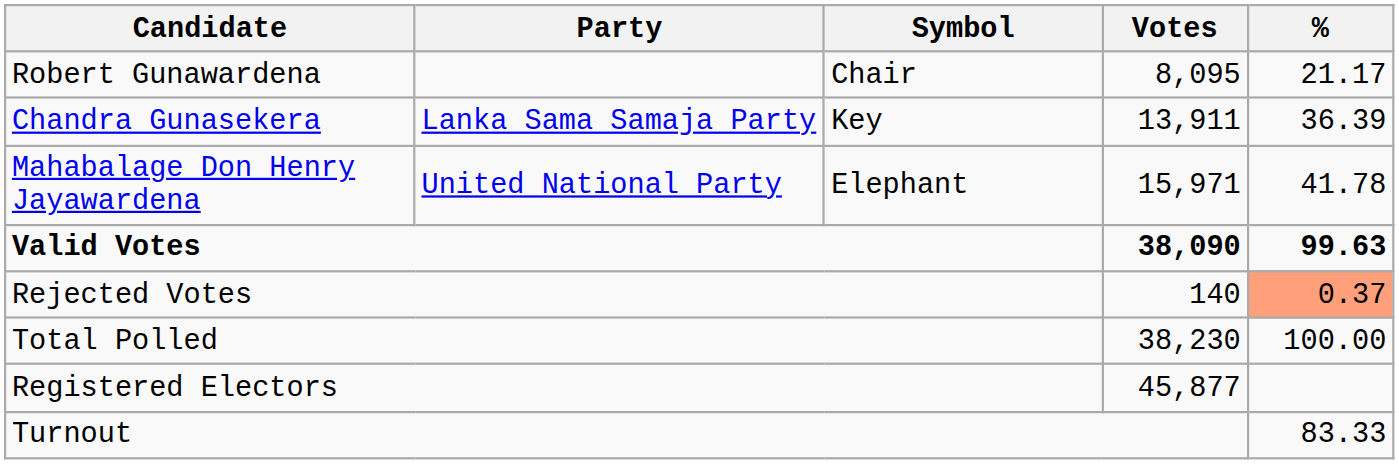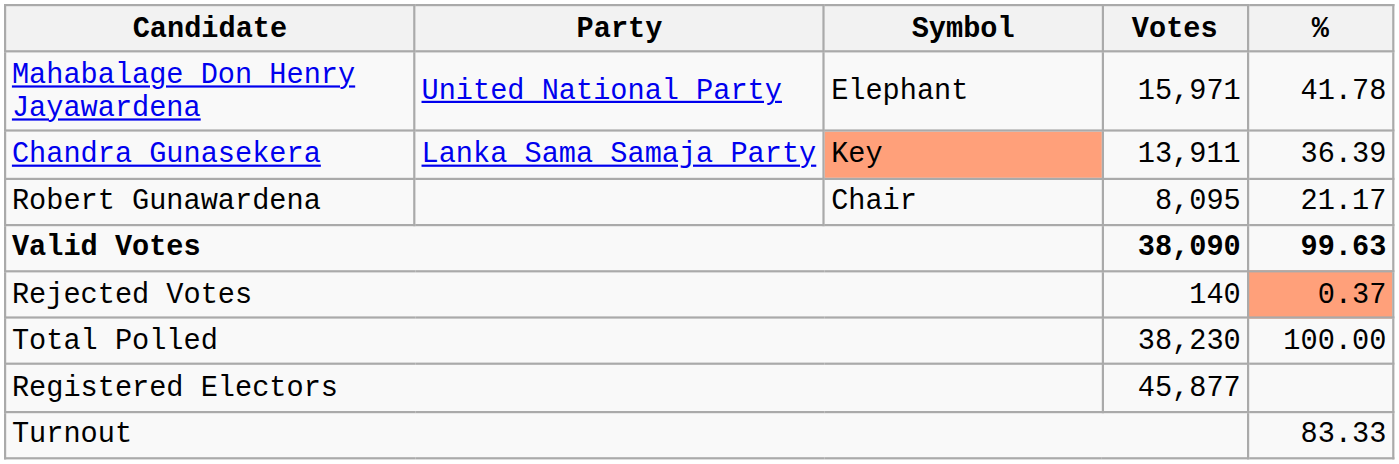 <table class="wikitable" border="1" style="text-align:right;">
 <tr>
 <th align=left width="180">Candidate</th>
 <th align=left width="180">Party</th>
 <th align=left width="120">Symbol</th>
 <th align=left width="60">Votes</th>
 <th align=left width="60">%</th>
 </tr>
 <tr>
+<td align=left><a href='#'>Mahabalage Don Henry Jayawardena</a></td>
+<td align=left><a href='#'>United National Party</a></td>
+<td align=left>Elephant</td>
+<td align=right>15,971</td>
+<td align=right>41.78</td>
+</tr>
+<tr>
+<td align=left><a href='#'>Chandra Gunasekera</a></td>
+<td align=left><a href='#'>Lanka Sama Samaja Party</a></td>
+<td align=left style="background: lightsalmon;">Key</td>
+<td align=right>13,911</td>
+<td align=right>36.39</td>
+</tr>
+<tr>
 <td align=left>Robert Gunawardena</td>
 <td></td>
 <td align=left>Chair</td>
 <td align=right>8,095</td>
 <td align=right>21.17</td>
-</tr>
-<tr>
-<td align=left><a href='#'>Chandra Gunasekera</a></td>
-<td align=left><a href='#'>Lanka Sama Samaja Party</a></td>
-<td align=left>Key</td>
-<td align=right>13,911</td>
-<td align=right>36.39</td>
-</tr>
-<tr>
-<td align=left><a href='#'>Mahabalage Don Henry Jayawardena</a></td>
-<td align=left><a href='#'>United National Party</a></td>
-<td align=left>Elephant</td>
-<td align=right>15,971</td>
-<td align=right>41.78</td>
 </tr>
 <tr>
 <td align=left colspan=3><strong>Valid Votes</strong></td>
 <td align=right><strong>38,090</strong></td>
 <td align=right><strong>99.63</strong></td>
 </tr>
 <tr>
 <td align=left colspan=3>Rejected Votes</td>
 <td align=right>140</td>
 <td align=right style="background: lightsalmon;">0.37</td>
 </tr>
 <tr>
 <td align=left colspan=3>Total Polled</td>
 <td align=right>38,230</td>
 <td align=right>100.00</td>
 </tr>
 <tr>
 <td align=left colspan=3>Registered Electors</td>
 <td align=right>45,877</td>
 <td></td>
 </tr>
 <tr>
 <td align=left colspan=4>Turnout</td>
 <td align=right>83.33</td>
 </tr>
 </table>
